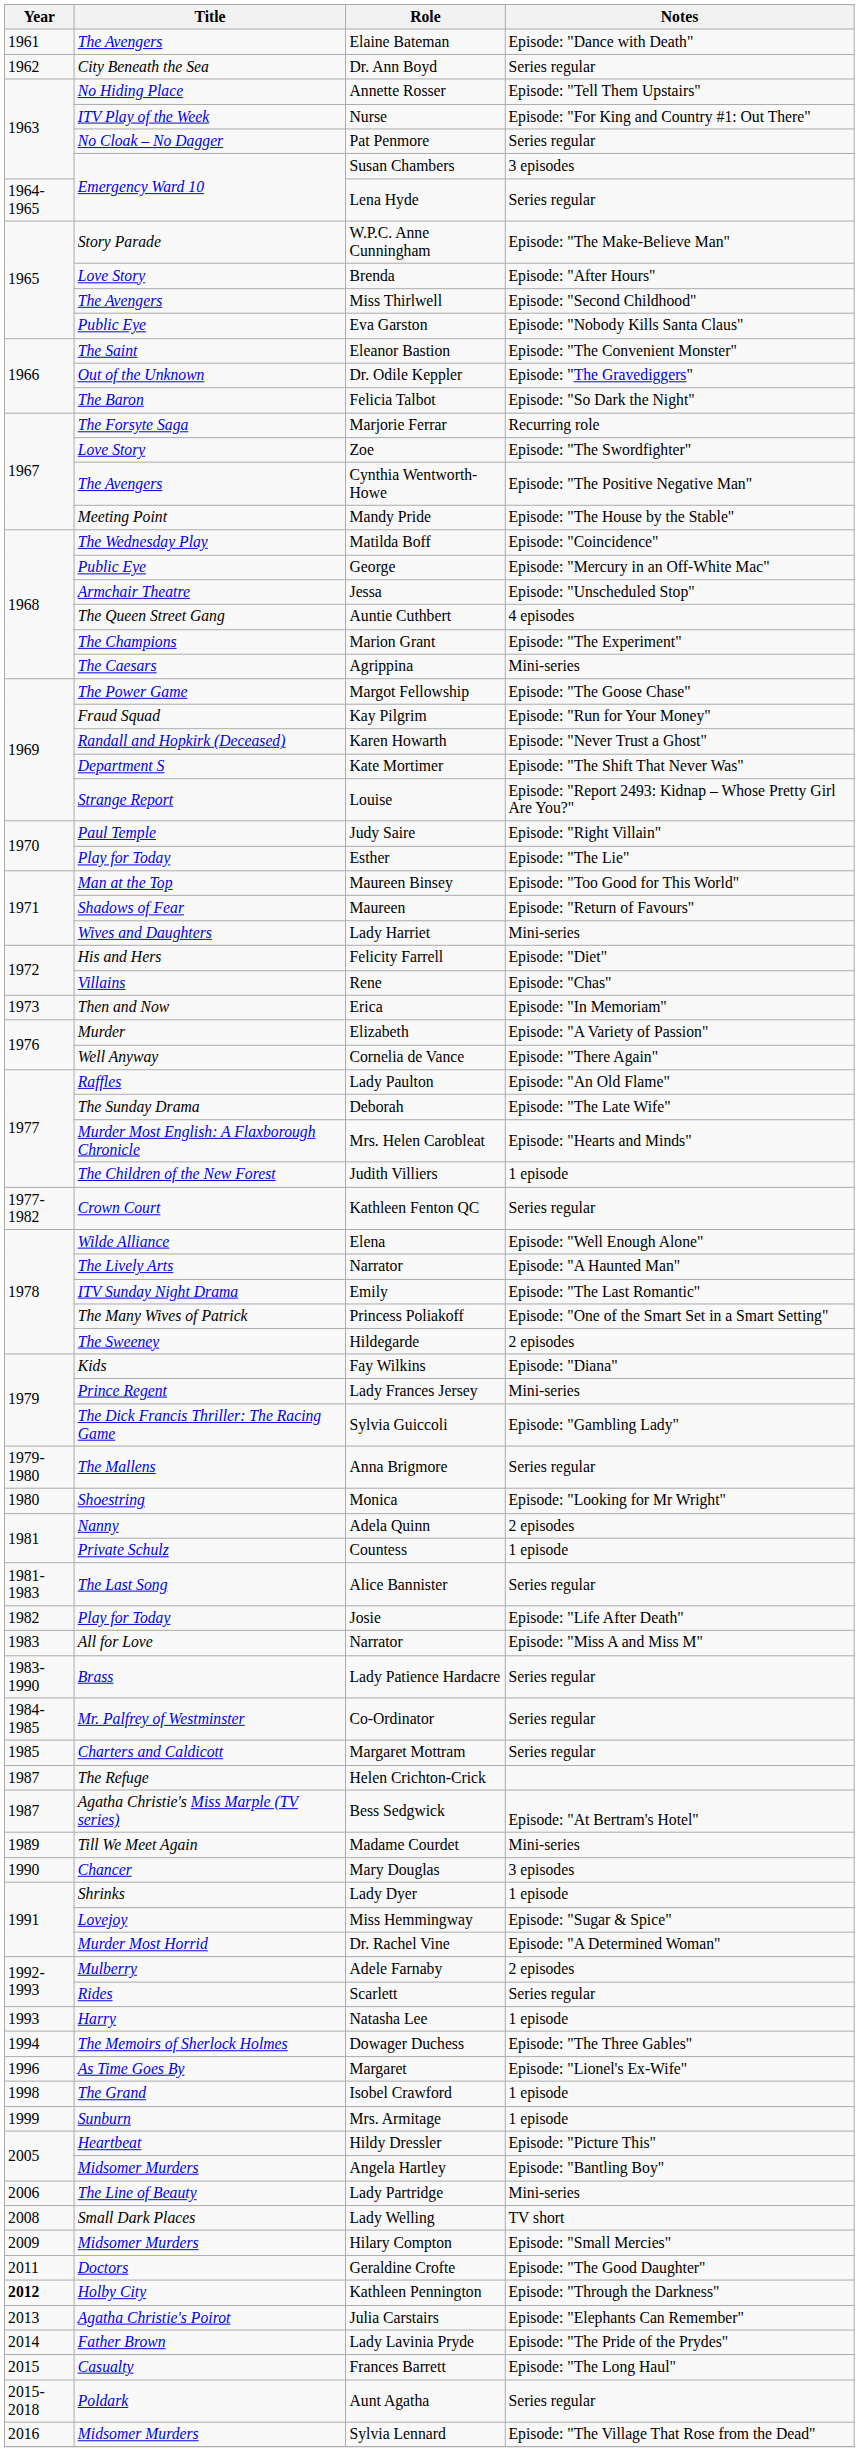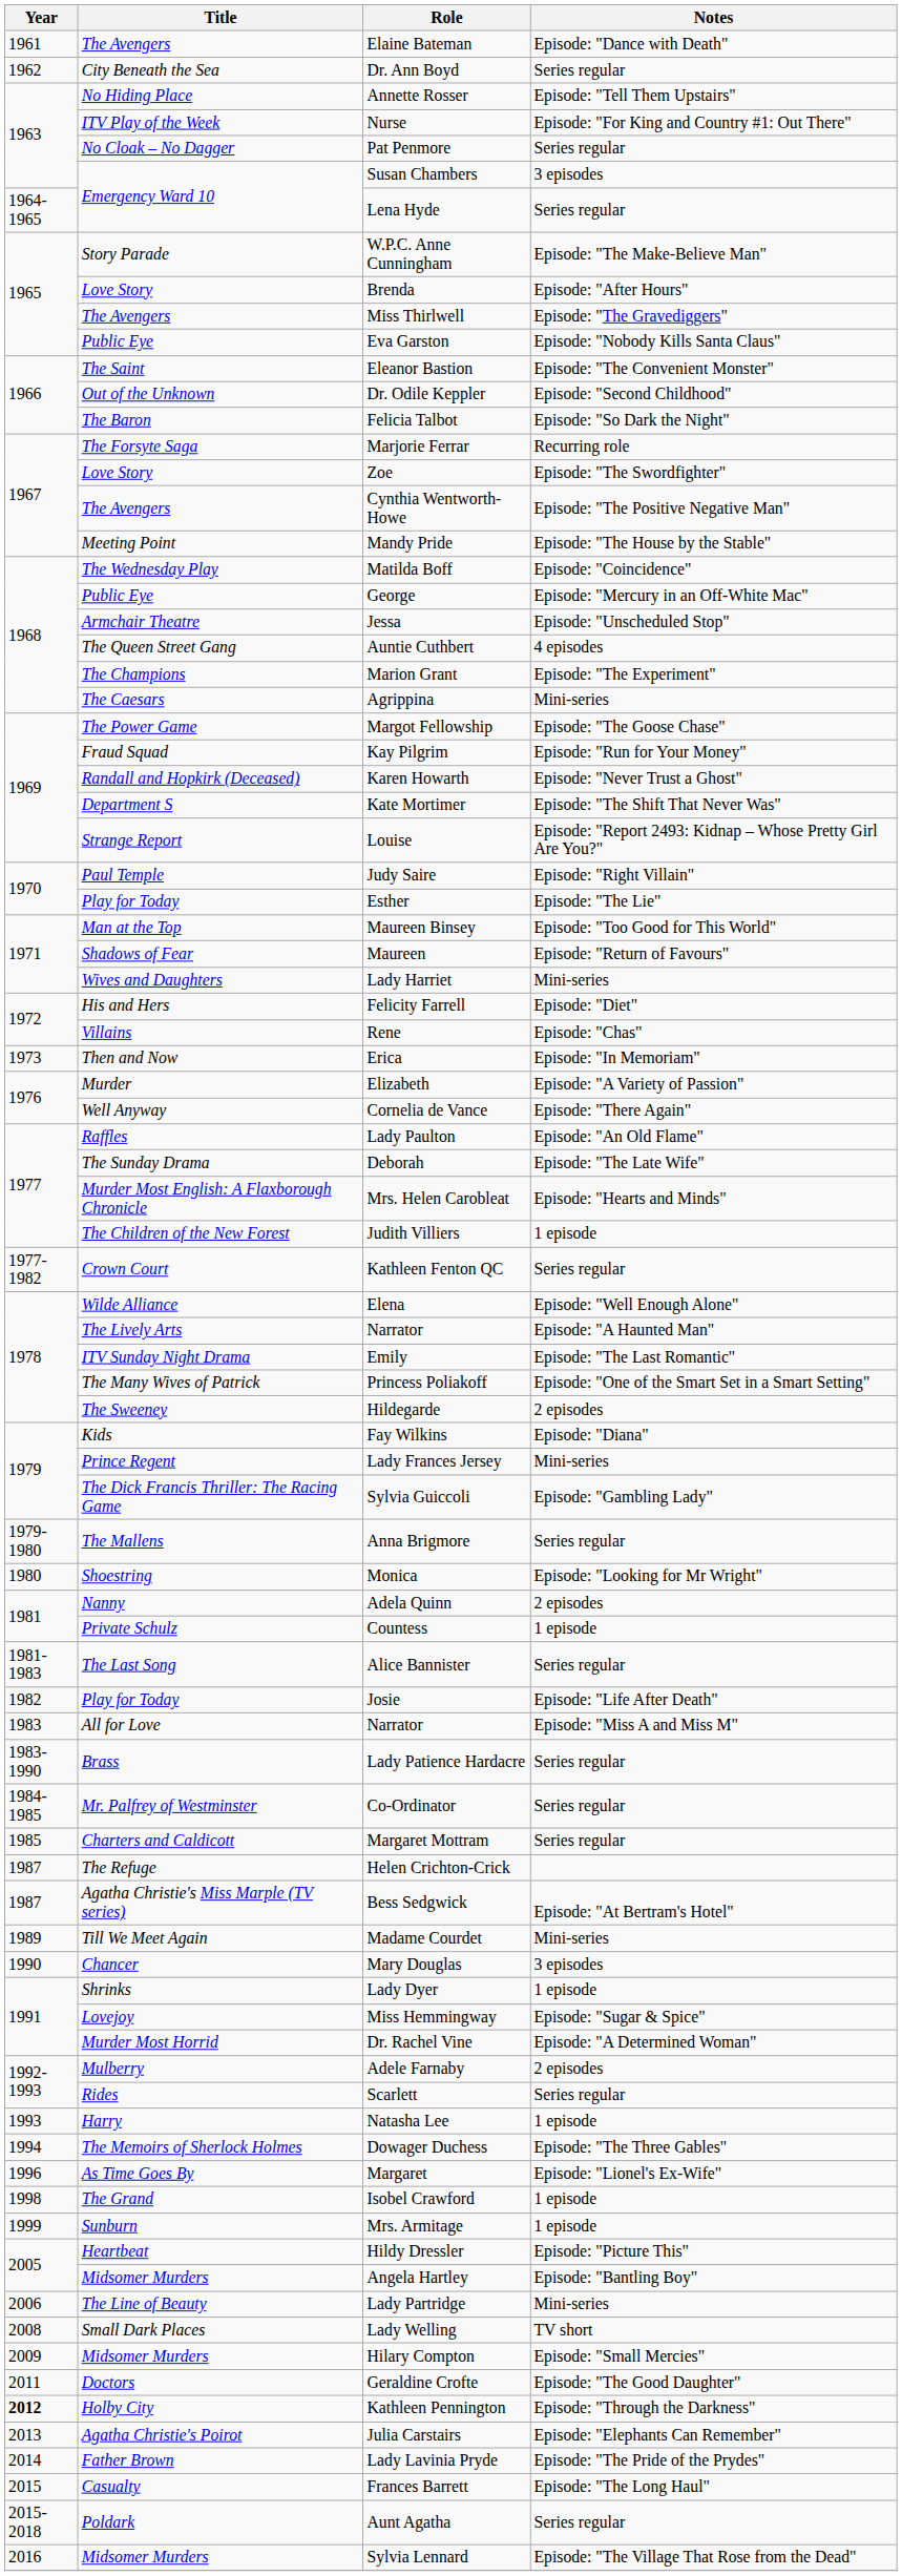 <table class="wikitable sortable">
 <tr>
 <th>Year</th>
 <th>Title</th>
 <th>Role</th>
 <th>Notes</th>
 </tr>
 <tr>
 <td>1961</td>
 <td><em><a href='#'>The Avengers</a></em></td>
 <td>Elaine Bateman</td>
 <td>Episode: "Dance with Death"</td>
 </tr>
 <tr>
 <td>1962</td>
 <td><em>City Beneath the Sea</em></td>
 <td>Dr. Ann Boyd</td>
 <td>Series regular</td>
 </tr>
 <tr>
 <td rowspan="4">1963</td>
 <td><em><a href='#'>No Hiding Place</a></em></td>
 <td>Annette Rosser</td>
 <td>Episode: "Tell Them Upstairs"</td>
 </tr>
 <tr>
 <td><em><a href='#'>ITV Play of the Week</a></em></td>
 <td>Nurse</td>
 <td>Episode: "For King and Country #1: Out There"</td>
 </tr>
 <tr>
 <td><em><a href='#'>No Cloak – No Dagger</a></em></td>
 <td>Pat Penmore</td>
 <td>Series regular</td>
 </tr>
 <tr>
 <td rowspan="2"><em><a href='#'>Emergency Ward 10</a></em></td>
 <td>Susan Chambers</td>
 <td>3 episodes</td>
 </tr>
 <tr>
 <td>1964-1965</td>
 <td>Lena Hyde</td>
 <td>Series regular</td>
 </tr>
 <tr>
 <td rowspan="4">1965</td>
 <td><em>Story Parade</em></td>
 <td>W.P.C. Anne Cunningham</td>
 <td>Episode: "The Make-Believe Man"</td>
 </tr>
 <tr>
 <td><em><a href='#'>Love Story</a></em></td>
 <td>Brenda</td>
 <td>Episode: "After Hours"</td>
 </tr>
 <tr>
 <td><em><a href='#'>The Avengers</a></em></td>
 <td>Miss Thirlwell</td>
-<td>Episode: "Second Childhood"</td>
+<td>Episode: "<a href='#'>The Gravediggers</a>"</td>
 </tr>
 <tr>
 <td><em><a href='#'>Public Eye</a></em></td>
 <td>Eva Garston</td>
 <td>Episode: "Nobody Kills Santa Claus"</td>
 </tr>
 <tr>
 <td rowspan="3">1966</td>
 <td><em><a href='#'>The Saint</a></em></td>
 <td>Eleanor Bastion</td>
 <td>Episode: "The Convenient Monster"</td>
 </tr>
 <tr>
 <td><em><a href='#'>Out of the Unknown</a></em></td>
 <td>Dr. Odile Keppler</td>
-<td>Episode: "<a href='#'>The Gravediggers</a>"</td>
+<td>Episode: "Second Childhood"</td>
 </tr>
 <tr>
 <td><em><a href='#'>The Baron</a></em></td>
 <td>Felicia Talbot</td>
 <td>Episode: "So Dark the Night"</td>
 </tr>
 <tr>
 <td rowspan="4">1967</td>
 <td><em><a href='#'>The Forsyte Saga</a></em></td>
 <td>Marjorie Ferrar</td>
 <td>Recurring role</td>
 </tr>
 <tr>
 <td><em><a href='#'>Love Story</a></em></td>
 <td>Zoe</td>
 <td>Episode: "The Swordfighter"</td>
 </tr>
 <tr>
 <td><em><a href='#'>The Avengers</a></em></td>
 <td>Cynthia Wentworth-Howe</td>
 <td>Episode: "The Positive Negative Man"</td>
 </tr>
 <tr>
 <td><em>Meeting Point</em></td>
 <td>Mandy Pride</td>
 <td>Episode: "The House by the Stable"</td>
 </tr>
 <tr>
 <td rowspan="6">1968</td>
 <td><em><a href='#'>The Wednesday Play</a></em></td>
 <td>Matilda Boff</td>
 <td>Episode: "Coincidence"</td>
 </tr>
 <tr>
 <td><em><a href='#'>Public Eye</a></em></td>
 <td>George</td>
 <td>Episode: "Mercury in an Off-White Mac"</td>
 </tr>
 <tr>
 <td><em><a href='#'>Armchair Theatre</a></em></td>
 <td>Jessa</td>
 <td>Episode: "Unscheduled Stop"</td>
 </tr>
 <tr>
 <td><em>The Queen Street Gang</em></td>
 <td>Auntie Cuthbert</td>
 <td>4 episodes</td>
 </tr>
 <tr>
 <td><em><a href='#'>The Champions</a></em></td>
 <td>Marion Grant</td>
 <td>Episode: "The Experiment"</td>
 </tr>
 <tr>
 <td><em><a href='#'>The Caesars</a></em></td>
 <td>Agrippina</td>
 <td>Mini-series</td>
 </tr>
 <tr>
 <td rowspan="5">1969</td>
 <td><em><a href='#'>The Power Game</a></em></td>
 <td>Margot Fellowship</td>
 <td>Episode: "The Goose Chase"</td>
 </tr>
 <tr>
 <td><em>Fraud Squad</em></td>
 <td>Kay Pilgrim</td>
 <td>Episode: "Run for Your Money"</td>
 </tr>
 <tr>
 <td><em><a href='#'>Randall and Hopkirk (Deceased)</a></em></td>
 <td>Karen Howarth</td>
 <td>Episode: "Never Trust a Ghost"</td>
 </tr>
 <tr>
 <td><em><a href='#'>Department S</a></em></td>
 <td>Kate Mortimer</td>
 <td>Episode: "The Shift That Never Was"</td>
 </tr>
 <tr>
 <td><em><a href='#'>Strange Report</a></em></td>
 <td>Louise</td>
 <td>Episode: "Report 2493: Kidnap – Whose Pretty Girl Are You?"</td>
 </tr>
 <tr>
 <td rowspan="2">1970</td>
 <td><em><a href='#'>Paul Temple</a></em></td>
 <td>Judy Saire</td>
 <td>Episode: "Right Villain"</td>
 </tr>
 <tr>
 <td><em><a href='#'>Play for Today</a></em></td>
 <td>Esther</td>
 <td>Episode: "The Lie"</td>
 </tr>
 <tr>
 <td rowspan="3">1971</td>
 <td><em><a href='#'>Man at the Top</a></em></td>
 <td>Maureen Binsey</td>
 <td>Episode: "Too Good for This World"</td>
 </tr>
 <tr>
 <td><em><a href='#'>Shadows of Fear</a></em></td>
 <td>Maureen</td>
 <td>Episode: "Return of Favours"</td>
 </tr>
 <tr>
 <td><em><a href='#'>Wives and Daughters</a></em></td>
 <td>Lady Harriet</td>
 <td>Mini-series</td>
 </tr>
 <tr>
 <td rowspan="2">1972</td>
 <td><em>His and Hers</em></td>
 <td>Felicity Farrell</td>
 <td>Episode: "Diet"</td>
 </tr>
 <tr>
 <td><em><a href='#'>Villains</a></em></td>
 <td>Rene</td>
 <td>Episode: "Chas"</td>
 </tr>
 <tr>
 <td>1973</td>
 <td><em>Then and Now</em></td>
 <td>Erica</td>
 <td>Episode: "In Memoriam"</td>
 </tr>
 <tr>
 <td rowspan="2">1976</td>
 <td><em>Murder</em></td>
 <td>Elizabeth</td>
 <td>Episode: "A Variety of Passion"</td>
 </tr>
 <tr>
 <td><em>Well Anyway</em></td>
 <td>Cornelia de Vance</td>
 <td>Episode: "There Again"</td>
 </tr>
 <tr>
 <td rowspan="4">1977</td>
 <td><em><a href='#'>Raffles</a></em></td>
 <td>Lady Paulton</td>
 <td>Episode: "An Old Flame"</td>
 </tr>
 <tr>
 <td><em>The Sunday Drama</em></td>
 <td>Deborah</td>
 <td>Episode: "The Late Wife"</td>
 </tr>
 <tr>
 <td><em><a href='#'>Murder Most English: A Flaxborough Chronicle</a></em></td>
 <td>Mrs. Helen Carobleat</td>
 <td>Episode: "Hearts and Minds"</td>
 </tr>
 <tr>
 <td><em><a href='#'>The Children of the New Forest</a></em></td>
 <td>Judith Villiers</td>
 <td>1 episode</td>
 </tr>
 <tr>
 <td>1977-1982</td>
 <td><em><a href='#'>Crown Court</a></em></td>
 <td>Kathleen Fenton QC</td>
 <td>Series regular</td>
 </tr>
 <tr>
 <td rowspan="5">1978</td>
 <td><em><a href='#'>Wilde Alliance</a></em></td>
 <td>Elena</td>
 <td>Episode: "Well Enough Alone"</td>
 </tr>
 <tr>
 <td><em><a href='#'>The Lively Arts</a></em></td>
 <td>Narrator</td>
 <td>Episode: "A Haunted Man"</td>
 </tr>
 <tr>
 <td><em><a href='#'>ITV Sunday Night Drama</a></em></td>
 <td>Emily</td>
 <td>Episode: "The Last Romantic"</td>
 </tr>
 <tr>
 <td><em>The Many Wives of Patrick</em></td>
 <td>Princess Poliakoff</td>
 <td>Episode: "One of the Smart Set in a Smart Setting"</td>
 </tr>
 <tr>
 <td><em><a href='#'>The Sweeney</a></em></td>
 <td>Hildegarde</td>
 <td>2 episodes</td>
 </tr>
 <tr>
 <td rowspan="3">1979</td>
 <td><em>Kids</em></td>
 <td>Fay Wilkins</td>
 <td>Episode: "Diana"</td>
 </tr>
 <tr>
 <td><em><a href='#'>Prince Regent</a></em></td>
 <td>Lady Frances Jersey</td>
 <td>Mini-series</td>
 </tr>
 <tr>
 <td><em><a href='#'>The Dick Francis Thriller: The Racing Game</a></em></td>
 <td>Sylvia Guiccoli</td>
 <td>Episode: "Gambling Lady"</td>
 </tr>
 <tr>
 <td>1979-1980</td>
 <td><em><a href='#'>The Mallens</a></em></td>
 <td>Anna Brigmore</td>
 <td>Series regular</td>
 </tr>
 <tr>
 <td>1980</td>
 <td><em><a href='#'>Shoestring</a></em></td>
 <td>Monica</td>
 <td>Episode: "Looking for Mr Wright"</td>
 </tr>
 <tr>
 <td rowspan="2">1981</td>
 <td><em><a href='#'>Nanny</a></em></td>
 <td>Adela Quinn</td>
 <td>2 episodes</td>
 </tr>
 <tr>
 <td><em><a href='#'>Private Schulz</a></em></td>
 <td>Countess</td>
 <td>1 episode</td>
 </tr>
 <tr>
 <td>1981-1983</td>
 <td><em><a href='#'>The Last Song</a></em></td>
 <td>Alice Bannister</td>
 <td>Series regular</td>
 </tr>
 <tr>
 <td>1982</td>
 <td><em><a href='#'>Play for Today</a></em></td>
 <td>Josie</td>
 <td>Episode: "Life After Death"</td>
 </tr>
 <tr>
 <td>1983</td>
 <td><em>All for Love</em></td>
 <td>Narrator</td>
 <td>Episode: "Miss A and Miss M"</td>
 </tr>
 <tr>
 <td>1983-1990</td>
 <td><em><a href='#'>Brass</a></em></td>
 <td>Lady Patience Hardacre</td>
 <td>Series regular</td>
 </tr>
 <tr>
 <td>1984-1985</td>
 <td><em><a href='#'>Mr. Palfrey of Westminster</a></em></td>
 <td>Co-Ordinator</td>
 <td>Series regular</td>
 </tr>
 <tr>
 <td>1985</td>
 <td><em><a href='#'>Charters and Caldicott</a></em></td>
 <td>Margaret Mottram</td>
 <td>Series regular</td>
 </tr>
 <tr>
 <td>1987</td>
 <td><em>The Refuge</em></td>
 <td>Helen Crichton-Crick</td>
 </tr>
 <tr>
 <td>1987</td>
 <td><em>Agatha Christie's <a href='#'>Miss Marple (TV series)</a></em></td>
 <td>Bess Sedgwick</td>
 <td><br>Episode: "At Bertram's Hotel"</td>
 </tr>
 <tr>
 <td>1989</td>
 <td><em>Till We Meet Again</em></td>
 <td>Madame Courdet</td>
 <td>Mini-series</td>
 </tr>
 <tr>
 <td>1990</td>
 <td><em><a href='#'>Chancer</a></em></td>
 <td>Mary Douglas</td>
 <td>3 episodes</td>
 </tr>
 <tr>
 <td rowspan="3">1991</td>
 <td><em>Shrinks</em></td>
 <td>Lady Dyer</td>
 <td>1 episode</td>
 </tr>
 <tr>
 <td><em><a href='#'>Lovejoy</a></em></td>
 <td>Miss Hemmingway</td>
 <td>Episode: "Sugar & Spice"</td>
 </tr>
 <tr>
 <td><em><a href='#'>Murder Most Horrid</a></em></td>
 <td>Dr. Rachel Vine</td>
 <td>Episode: "A Determined Woman"</td>
 </tr>
 <tr>
 <td rowspan="2">1992-1993</td>
 <td><em><a href='#'>Mulberry</a></em></td>
 <td>Adele Farnaby</td>
 <td>2 episodes</td>
 </tr>
 <tr>
 <td><em><a href='#'>Rides</a></em></td>
 <td>Scarlett</td>
 <td>Series regular</td>
 </tr>
 <tr>
 <td>1993</td>
 <td><em><a href='#'>Harry</a></em></td>
 <td>Natasha Lee</td>
 <td>1 episode</td>
 </tr>
 <tr>
 <td>1994</td>
 <td><em><a href='#'>The Memoirs of Sherlock Holmes</a></em></td>
 <td>Dowager Duchess</td>
 <td>Episode: "The Three Gables"</td>
 </tr>
 <tr>
 <td>1996</td>
 <td><em><a href='#'>As Time Goes By</a></em></td>
 <td>Margaret</td>
 <td>Episode: "Lionel's Ex-Wife"</td>
 </tr>
 <tr>
 <td>1998</td>
 <td><em><a href='#'>The Grand</a></em></td>
 <td>Isobel Crawford</td>
 <td>1 episode</td>
 </tr>
 <tr>
 <td>1999</td>
 <td><em><a href='#'>Sunburn</a></em></td>
 <td>Mrs. Armitage</td>
 <td>1 episode</td>
 </tr>
 <tr>
 <td rowspan="2">2005</td>
 <td><em><a href='#'>Heartbeat</a></em></td>
 <td>Hildy Dressler</td>
 <td>Episode: "Picture This"</td>
 </tr>
 <tr>
 <td><em><a href='#'>Midsomer Murders</a></em></td>
 <td>Angela Hartley</td>
 <td>Episode: "Bantling Boy"</td>
 </tr>
 <tr>
 <td>2006</td>
 <td><em><a href='#'>The Line of Beauty</a></em></td>
 <td>Lady Partridge</td>
 <td>Mini-series</td>
 </tr>
 <tr>
 <td>2008</td>
 <td><em>Small Dark Places</em></td>
 <td>Lady Welling</td>
 <td>TV short</td>
 </tr>
 <tr>
 <td>2009</td>
 <td><em><a href='#'>Midsomer Murders</a></em></td>
 <td>Hilary Compton</td>
 <td>Episode: "Small Mercies"</td>
 </tr>
 <tr>
 <td>2011</td>
 <td><em><a href='#'>Doctors</a></em></td>
 <td>Geraldine Crofte</td>
 <td>Episode: "The Good Daughter"</td>
 </tr>
 <tr>
 <td><strong>2012</strong></td>
 <td><em><a href='#'>Holby City</a></em></td>
 <td>Kathleen Pennington</td>
 <td>Episode: "Through the Darkness"</td>
 </tr>
 <tr>
 <td>2013</td>
 <td><em><a href='#'>Agatha Christie's Poirot</a></em></td>
 <td>Julia Carstairs</td>
 <td>Episode: "Elephants Can Remember"</td>
 </tr>
 <tr>
 <td>2014</td>
 <td><em><a href='#'>Father Brown</a></em></td>
 <td>Lady Lavinia Pryde</td>
 <td>Episode: "The Pride of the Prydes"</td>
 </tr>
 <tr>
 <td>2015</td>
 <td><em><a href='#'>Casualty</a></em></td>
 <td>Frances Barrett</td>
 <td>Episode: "The Long Haul"</td>
 </tr>
 <tr>
 <td>2015-2018</td>
 <td><em><a href='#'>Poldark</a></em></td>
 <td>Aunt Agatha</td>
 <td>Series regular</td>
 </tr>
 <tr>
 <td>2016</td>
 <td><em><a href='#'>Midsomer Murders</a></em></td>
 <td>Sylvia Lennard</td>
 <td>Episode: "The Village That Rose from the Dead"</td>
 </tr>
 <tr>
 </tr>
 </table>
